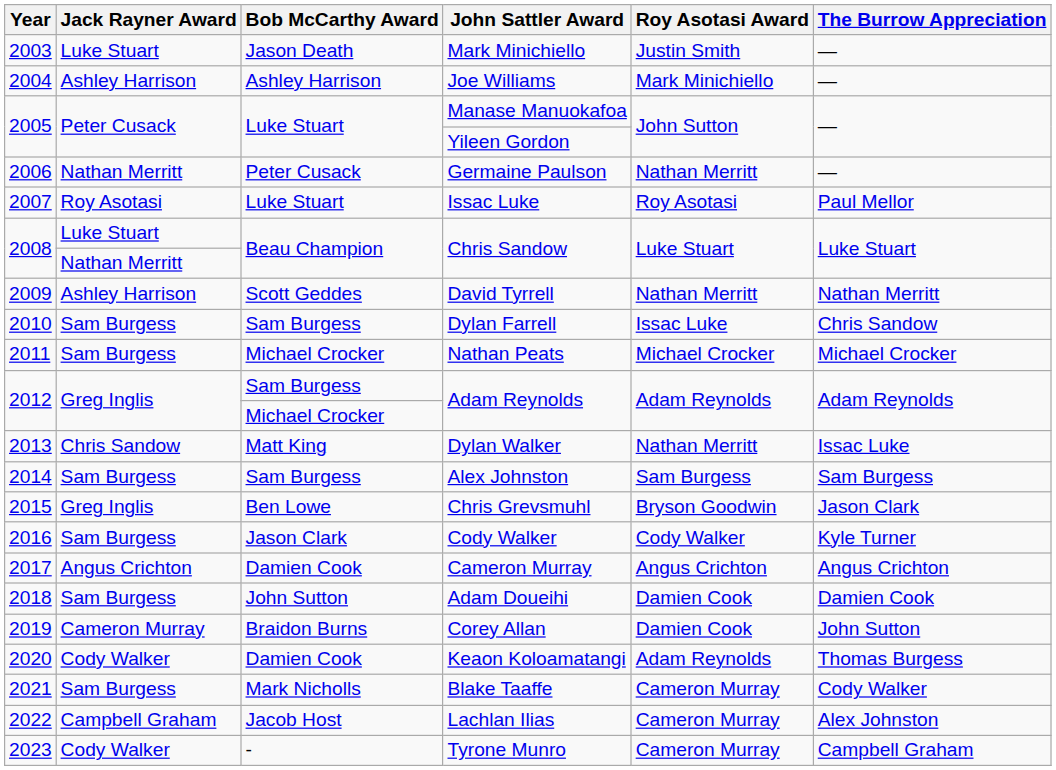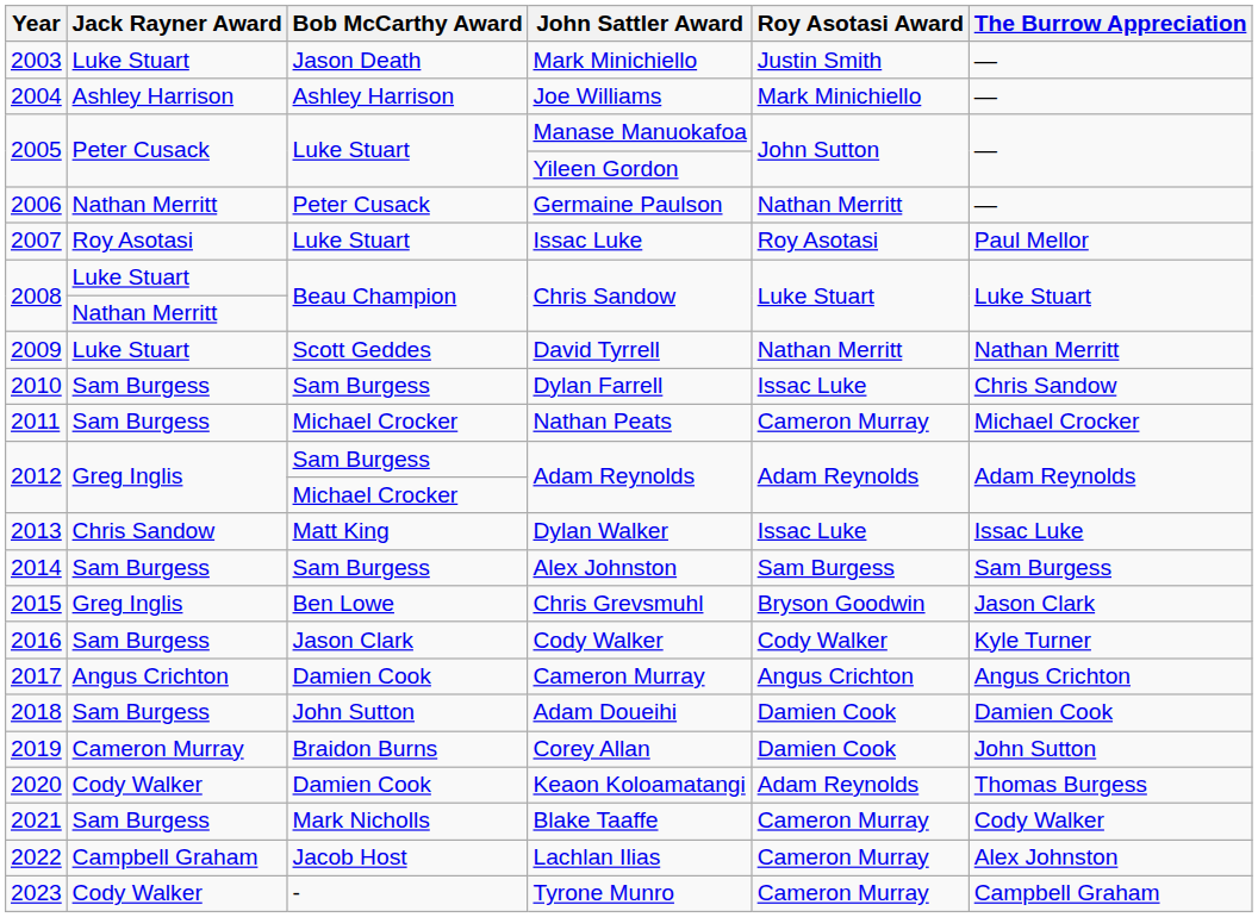 <table class="wikitable">
 <tr>
 <th>Year</th>
 <th>Jack Rayner Award</th>
 <th>Bob McCarthy Award</th>
 <th>John Sattler Award</th>
 <th>Roy Asotasi Award</th>
 <th><a href='#'>The Burrow Appreciation</a></th>
 </tr>
 <tr>
 <td><a href='#'>2003</a></td>
 <td><a href='#'>Luke Stuart</a></td>
 <td><a href='#'>Jason Death</a></td>
 <td><a href='#'>Mark Minichiello</a></td>
 <td><a href='#'>Justin Smith</a></td>
 <td>—</td>
 </tr>
 <tr>
 <td><a href='#'>2004</a></td>
 <td><a href='#'>Ashley Harrison</a></td>
 <td><a href='#'>Ashley Harrison</a></td>
 <td><a href='#'>Joe Williams</a></td>
 <td><a href='#'>Mark Minichiello</a></td>
 <td>—</td>
 </tr>
 <tr>
 <td rowspan="2"><a href='#'>2005</a></td>
 <td rowspan="2"><a href='#'>Peter Cusack</a></td>
 <td rowspan="2"><a href='#'>Luke Stuart</a></td>
 <td><a href='#'>Manase Manuokafoa</a></td>
 <td rowspan="2"><a href='#'>John Sutton</a></td>
 <td rowspan="2">—</td>
 </tr>
 <tr>
 <td><a href='#'>Yileen Gordon</a></td>
 </tr>
 <tr>
 <td><a href='#'>2006</a></td>
 <td><a href='#'>Nathan Merritt</a></td>
 <td><a href='#'>Peter Cusack</a></td>
 <td><a href='#'>Germaine Paulson</a></td>
 <td><a href='#'>Nathan Merritt</a></td>
 <td>—</td>
 </tr>
 <tr>
 <td><a href='#'>2007</a></td>
 <td><a href='#'>Roy Asotasi</a></td>
 <td><a href='#'>Luke Stuart</a></td>
 <td><a href='#'>Issac Luke</a></td>
 <td><a href='#'>Roy Asotasi</a></td>
 <td><a href='#'>Paul Mellor</a></td>
 </tr>
 <tr>
 <td rowspan="2"><a href='#'>2008</a></td>
 <td><a href='#'>Luke Stuart</a></td>
 <td rowspan="2"><a href='#'>Beau Champion</a></td>
 <td rowspan="2"><a href='#'>Chris Sandow</a></td>
 <td rowspan="2"><a href='#'>Luke Stuart</a></td>
 <td rowspan="2"><a href='#'>Luke Stuart</a></td>
 </tr>
 <tr>
 <td><a href='#'>Nathan Merritt</a></td>
 </tr>
 <tr>
 <td><a href='#'>2009</a></td>
-<td><a href='#'>Ashley Harrison</a></td>
+<td><a href='#'>Luke Stuart</a></td>
 <td><a href='#'>Scott Geddes</a></td>
 <td><a href='#'>David Tyrrell</a></td>
 <td><a href='#'>Nathan Merritt</a></td>
 <td><a href='#'>Nathan Merritt</a></td>
 </tr>
 <tr>
 <td><a href='#'>2010</a></td>
 <td><a href='#'>Sam Burgess</a></td>
 <td><a href='#'>Sam Burgess</a></td>
 <td><a href='#'>Dylan Farrell</a></td>
 <td><a href='#'>Issac Luke</a></td>
 <td><a href='#'>Chris Sandow</a></td>
 </tr>
 <tr>
 <td><a href='#'>2011</a></td>
 <td><a href='#'>Sam Burgess</a></td>
 <td><a href='#'>Michael Crocker</a></td>
 <td><a href='#'>Nathan Peats</a></td>
-<td><a href='#'>Michael Crocker</a></td>
+<td><a href='#'>Cameron Murray</a></td>
 <td><a href='#'>Michael Crocker</a></td>
 </tr>
 <tr>
 <td rowspan="2"><a href='#'>2012</a></td>
 <td rowspan="2"><a href='#'>Greg Inglis</a></td>
 <td><a href='#'>Sam Burgess</a></td>
 <td rowspan="2"><a href='#'>Adam Reynolds</a></td>
 <td rowspan="2"><a href='#'>Adam Reynolds</a></td>
 <td rowspan="2"><a href='#'>Adam Reynolds</a></td>
 </tr>
 <tr>
 <td><a href='#'>Michael Crocker</a></td>
 </tr>
 <tr>
 <td><a href='#'>2013</a></td>
 <td><a href='#'>Chris Sandow</a></td>
 <td><a href='#'>Matt King</a></td>
 <td><a href='#'>Dylan Walker</a></td>
-<td><a href='#'>Nathan Merritt</a></td>
+<td><a href='#'>Issac Luke</a></td>
 <td><a href='#'>Issac Luke</a></td>
 </tr>
 <tr>
 <td><a href='#'>2014</a></td>
 <td><a href='#'>Sam Burgess</a></td>
 <td><a href='#'>Sam Burgess</a></td>
 <td><a href='#'>Alex Johnston</a></td>
 <td><a href='#'>Sam Burgess</a></td>
 <td><a href='#'>Sam Burgess</a></td>
 </tr>
 <tr>
 <td><a href='#'>2015</a></td>
 <td><a href='#'>Greg Inglis</a></td>
 <td><a href='#'>Ben Lowe</a></td>
 <td><a href='#'>Chris Grevsmuhl</a></td>
 <td><a href='#'>Bryson Goodwin</a></td>
 <td><a href='#'>Jason Clark</a></td>
 </tr>
 <tr>
 <td><a href='#'>2016</a></td>
 <td><a href='#'>Sam Burgess</a></td>
 <td><a href='#'>Jason Clark</a></td>
 <td><a href='#'>Cody Walker</a></td>
 <td><a href='#'>Cody Walker</a></td>
 <td><a href='#'>Kyle Turner</a></td>
 </tr>
 <tr>
 <td><a href='#'>2017</a></td>
 <td><a href='#'>Angus Crichton</a></td>
 <td><a href='#'>Damien Cook</a></td>
 <td><a href='#'>Cameron Murray</a></td>
 <td><a href='#'>Angus Crichton</a></td>
 <td><a href='#'>Angus Crichton</a></td>
 </tr>
 <tr>
 <td><a href='#'>2018</a></td>
 <td><a href='#'>Sam Burgess</a></td>
 <td><a href='#'>John Sutton</a></td>
 <td><a href='#'>Adam Doueihi</a></td>
 <td><a href='#'>Damien Cook</a></td>
 <td><a href='#'>Damien Cook</a></td>
 </tr>
 <tr>
 <td><a href='#'>2019</a></td>
 <td><a href='#'>Cameron Murray</a></td>
 <td><a href='#'>Braidon Burns</a></td>
 <td><a href='#'>Corey Allan</a></td>
 <td><a href='#'>Damien Cook</a></td>
 <td><a href='#'>John Sutton</a></td>
 </tr>
 <tr>
 <td><a href='#'>2020</a></td>
 <td><a href='#'>Cody Walker</a></td>
 <td><a href='#'>Damien Cook</a></td>
 <td><a href='#'>Keaon Koloamatangi</a></td>
 <td><a href='#'>Adam Reynolds</a></td>
 <td><a href='#'>Thomas Burgess</a></td>
 </tr>
 <tr>
 <td><a href='#'>2021</a></td>
 <td><a href='#'>Sam Burgess</a></td>
 <td><a href='#'>Mark Nicholls</a></td>
 <td><a href='#'>Blake Taaffe</a></td>
 <td><a href='#'>Cameron Murray</a></td>
 <td><a href='#'>Cody Walker</a></td>
 </tr>
 <tr>
 <td><a href='#'>2022</a></td>
 <td><a href='#'>Campbell Graham</a></td>
 <td><a href='#'>Jacob Host</a></td>
 <td><a href='#'>Lachlan Ilias</a></td>
 <td><a href='#'>Cameron Murray</a></td>
 <td><a href='#'>Alex Johnston</a></td>
 </tr>
 <tr>
 <td><a href='#'>2023</a></td>
 <td><a href='#'>Cody Walker</a></td>
 <td>-</td>
 <td><a href='#'>Tyrone Munro</a></td>
 <td><a href='#'>Cameron Murray</a></td>
 <td><a href='#'>Campbell Graham</a></td>
 </tr>
 </table>
